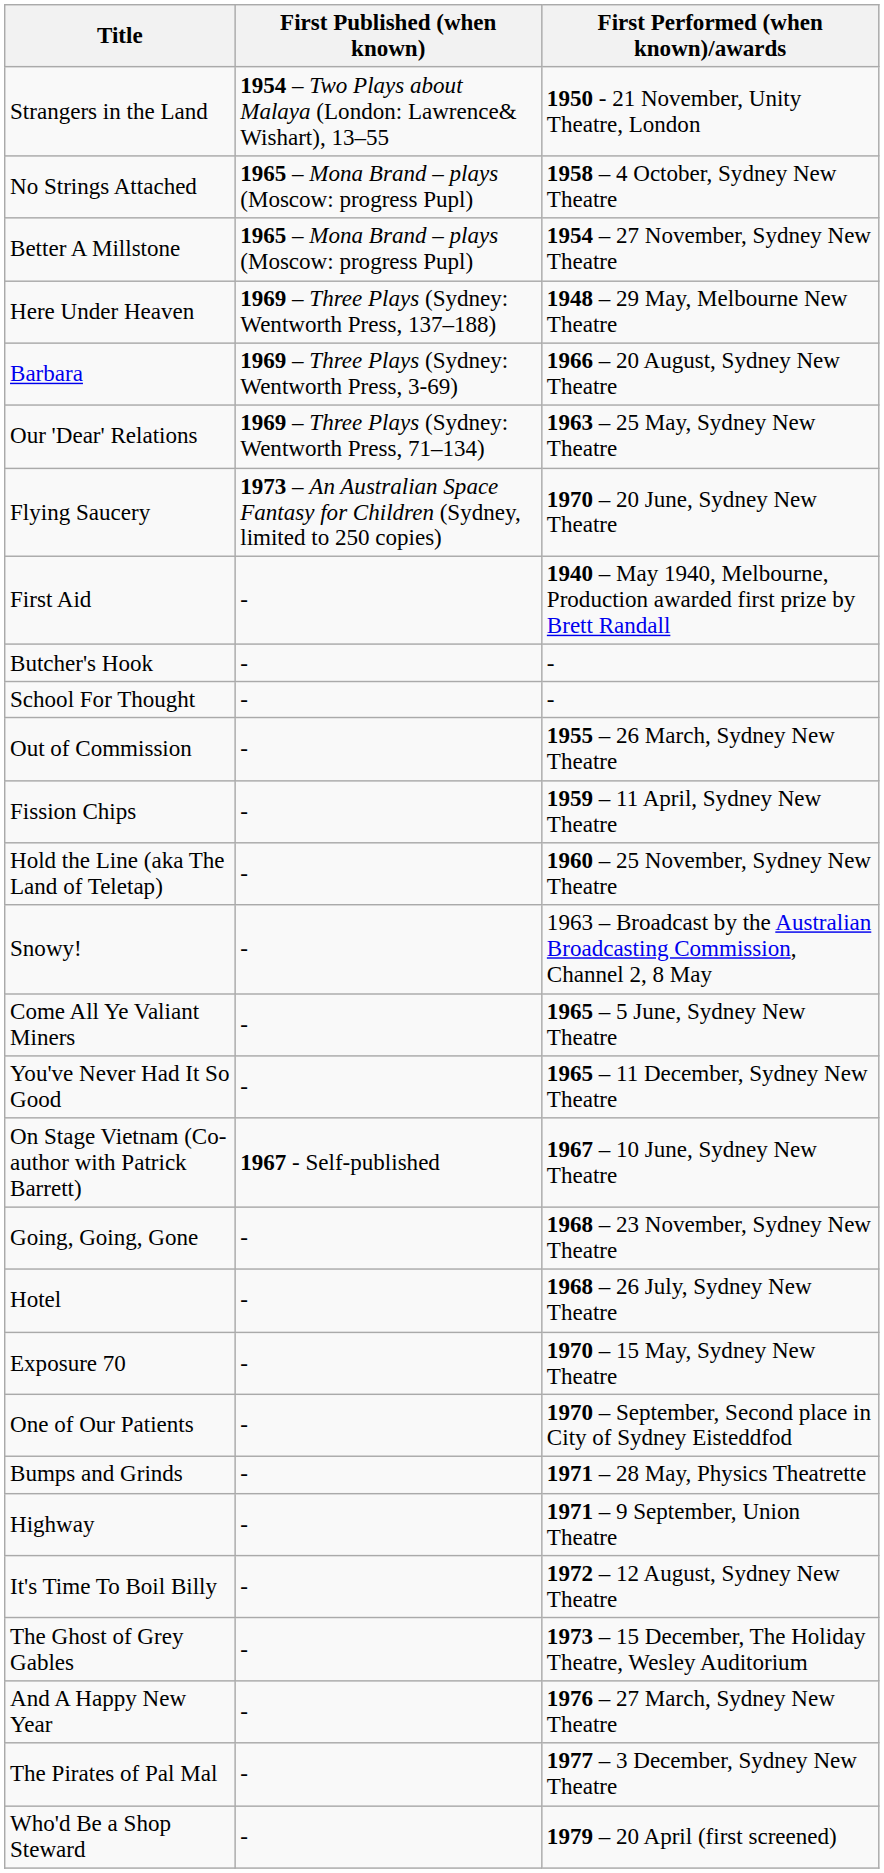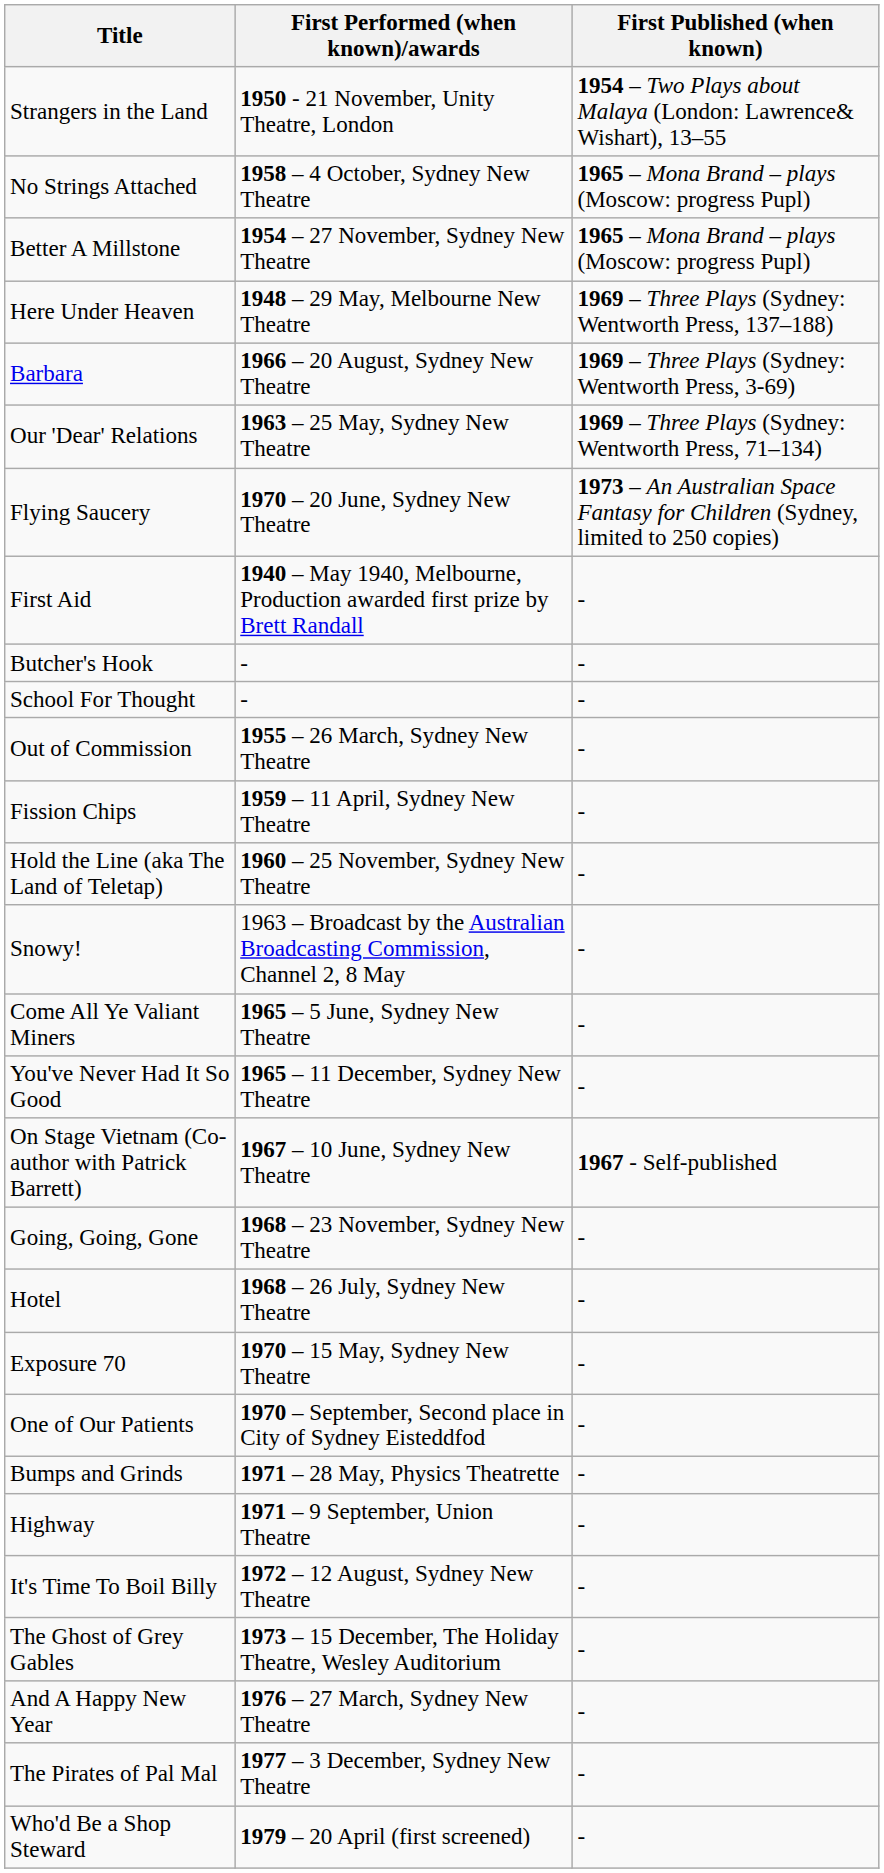 <table class="wikitable">
 <tr>
 <th>Title</th>
+<th>First Performed (when known)/awards</th>
 <th>First Published (when known)</th>
-<th>First Performed (when known)/awards</th>
 </tr>
 <tr>
 <td>Strangers in the Land</td>
+<td><strong>1950</strong> - 21 November, Unity Theatre, London</td>
 <td><strong>1954</strong> – <em>Two Plays about Malaya</em> (London: Lawrence& Wishart), 13–55</td>
-<td><strong>1950</strong> - 21 November, Unity Theatre, London</td>
 </tr>
 <tr>
 <td>No Strings Attached</td>
+<td><strong>1958</strong> – 4 October, Sydney New Theatre</td>
 <td><strong>1965</strong> – <em>Mona Brand – plays</em> (Moscow: progress Pupl)</td>
-<td><strong>1958</strong> – 4 October, Sydney New Theatre</td>
 </tr>
 <tr>
 <td>Better A Millstone</td>
+<td><strong>1954</strong> – 27 November, Sydney New Theatre</td>
 <td><strong>1965</strong> – <em>Mona Brand – plays</em> (Moscow: progress Pupl)</td>
-<td><strong>1954</strong> – 27 November, Sydney New Theatre</td>
 </tr>
 <tr>
 <td>Here Under Heaven</td>
+<td><strong>1948</strong> – 29 May, Melbourne New Theatre</td>
 <td><strong>1969</strong> – <em>Three Plays</em> (Sydney: Wentworth Press, 137–188)</td>
-<td><strong>1948</strong> – 29 May, Melbourne New Theatre</td>
 </tr>
 <tr>
 <td><a href='#'>Barbara</a></td>
+<td><strong>1966</strong> – 20 August, Sydney New Theatre</td>
 <td><strong>1969</strong> – <em>Three Plays</em> (Sydney: Wentworth Press, 3-69)</td>
-<td><strong>1966</strong> – 20 August, Sydney New Theatre</td>
 </tr>
 <tr>
 <td>Our 'Dear' Relations</td>
+<td><strong>1963</strong> – 25 May, Sydney New Theatre</td>
 <td><strong>1969</strong> – <em>Three Plays</em> (Sydney: Wentworth Press, 71–134)</td>
-<td><strong>1963</strong> – 25 May, Sydney New Theatre</td>
 </tr>
 <tr>
 <td>Flying Saucery</td>
+<td><strong>1970</strong> – 20 June, Sydney New Theatre</td>
 <td><strong>1973</strong> – <em>An Australian Space Fantasy for Children</em> (Sydney, limited to 250 copies)</td>
-<td><strong>1970</strong> – 20 June, Sydney New Theatre</td>
 </tr>
 <tr>
 <td>First Aid</td>
+<td><strong>1940</strong> – May 1940, Melbourne, Production awarded first prize by <a href='#'>Brett Randall</a></td>
 <td>-</td>
-<td><strong>1940</strong> – May 1940, Melbourne, Production awarded first prize by <a href='#'>Brett Randall</a></td>
 </tr>
 <tr>
 <td>Butcher's Hook</td>
 <td>-</td>
 <td>-</td>
 </tr>
 <tr>
 <td>School For Thought</td>
 <td>-</td>
 <td>-</td>
 </tr>
 <tr>
 <td>Out of Commission</td>
+<td><strong>1955</strong> – 26 March, Sydney New Theatre</td>
 <td>-</td>
-<td><strong>1955</strong> – 26 March, Sydney New Theatre</td>
 </tr>
 <tr>
 <td>Fission Chips</td>
+<td><strong>1959</strong> – 11 April, Sydney New Theatre</td>
 <td>-</td>
-<td><strong>1959</strong> – 11 April, Sydney New Theatre</td>
 </tr>
 <tr>
 <td>Hold the Line (aka The Land of Teletap)</td>
+<td><strong>1960</strong> – 25 November, Sydney New Theatre</td>
 <td>-</td>
-<td><strong>1960</strong> – 25 November, Sydney New Theatre</td>
 </tr>
 <tr>
 <td>Snowy!</td>
+<td>1963 – Broadcast by the <a href='#'>Australian Broadcasting Commission</a>, Channel 2, 8 May</td>
 <td>-</td>
-<td>1963 – Broadcast by the <a href='#'>Australian Broadcasting Commission</a>, Channel 2, 8 May</td>
 </tr>
 <tr>
 <td>Come All Ye Valiant Miners</td>
+<td><strong>1965</strong> – 5 June, Sydney New Theatre</td>
 <td>-</td>
-<td><strong>1965</strong> – 5 June, Sydney New Theatre</td>
 </tr>
 <tr>
 <td>You've Never Had It So Good</td>
+<td><strong>1965</strong> – 11 December, Sydney New Theatre</td>
 <td>-</td>
-<td><strong>1965</strong> – 11 December, Sydney New Theatre</td>
 </tr>
 <tr>
 <td>On Stage Vietnam (Co-author with Patrick Barrett)</td>
+<td><strong>1967</strong> – 10 June, Sydney New Theatre</td>
 <td><strong>1967</strong> - Self-published</td>
-<td><strong>1967</strong> – 10 June, Sydney New Theatre</td>
 </tr>
 <tr>
 <td>Going, Going, Gone</td>
+<td><strong>1968</strong> – 23 November, Sydney New Theatre</td>
 <td>-</td>
-<td><strong>1968</strong> – 23 November, Sydney New Theatre</td>
 </tr>
 <tr>
 <td>Hotel</td>
+<td><strong>1968</strong> – 26 July, Sydney New Theatre</td>
 <td>-</td>
-<td><strong>1968</strong> – 26 July, Sydney New Theatre</td>
 </tr>
 <tr>
 <td>Exposure 70</td>
+<td><strong>1970</strong> – 15 May, Sydney New Theatre</td>
 <td>-</td>
-<td><strong>1970</strong> – 15 May, Sydney New Theatre</td>
 </tr>
 <tr>
 <td>One of Our Patients</td>
+<td><strong>1970</strong> – September, Second place in City of Sydney Eisteddfod</td>
 <td>-</td>
-<td><strong>1970</strong> – September, Second place in City of Sydney Eisteddfod</td>
 </tr>
 <tr>
 <td>Bumps and Grinds</td>
+<td><strong>1971</strong> – 28 May, Physics Theatrette</td>
 <td>-</td>
-<td><strong>1971</strong> – 28 May, Physics Theatrette</td>
 </tr>
 <tr>
 <td>Highway</td>
+<td><strong>1971</strong> – 9 September, Union Theatre</td>
 <td>-</td>
-<td><strong>1971</strong> – 9 September, Union Theatre</td>
 </tr>
 <tr>
 <td>It's Time To Boil Billy</td>
+<td><strong>1972</strong> – 12 August, Sydney New Theatre</td>
 <td>-</td>
-<td><strong>1972</strong> – 12 August, Sydney New Theatre</td>
 </tr>
 <tr>
 <td>The Ghost of Grey Gables</td>
+<td><strong>1973</strong> – 15 December, The Holiday Theatre, Wesley Auditorium</td>
 <td>-</td>
-<td><strong>1973</strong> – 15 December, The Holiday Theatre, Wesley Auditorium</td>
 </tr>
 <tr>
 <td>And A Happy New Year</td>
+<td><strong>1976</strong> – 27 March, Sydney New Theatre</td>
 <td>-</td>
-<td><strong>1976</strong> – 27 March, Sydney New Theatre</td>
 </tr>
 <tr>
 <td>The Pirates of Pal Mal</td>
+<td><strong>1977</strong> – 3 December, Sydney New Theatre</td>
 <td>-</td>
-<td><strong>1977</strong> – 3 December, Sydney New Theatre</td>
 </tr>
 <tr>
 <td>Who'd Be a Shop Steward</td>
+<td><strong>1979</strong> – 20 April (first screened)</td>
 <td>-</td>
-<td><strong>1979</strong> – 20 April (first screened)</td>
 </tr>
 </table>
